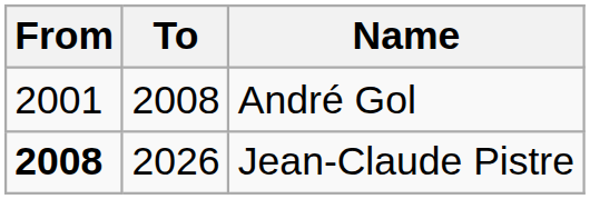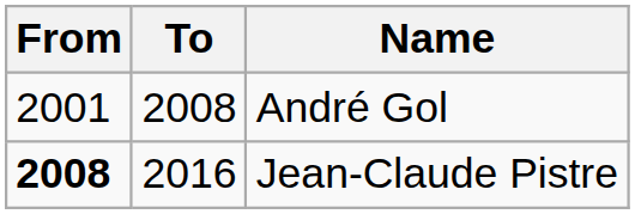 <table class="wikitable">
 <tr>
 <th>From</th>
 <th>To</th>
 <th>Name</th>
 </tr>
 <tr>
 <td>2001</td>
 <td>2008</td>
 <td>André Gol</td>
 </tr>
 <tr>
 <td><strong>2008</strong></td>
-<td>2026</td>
+<td>2016</td>
 <td>Jean-Claude Pistre</td>
 </tr>
 </table>
